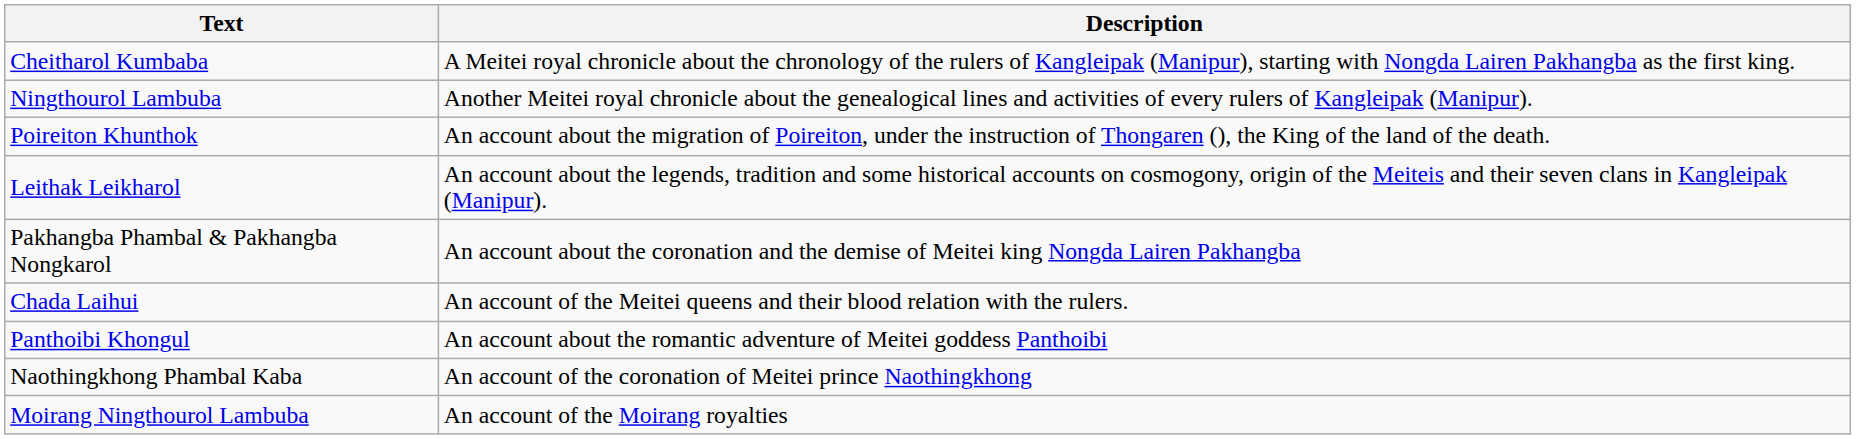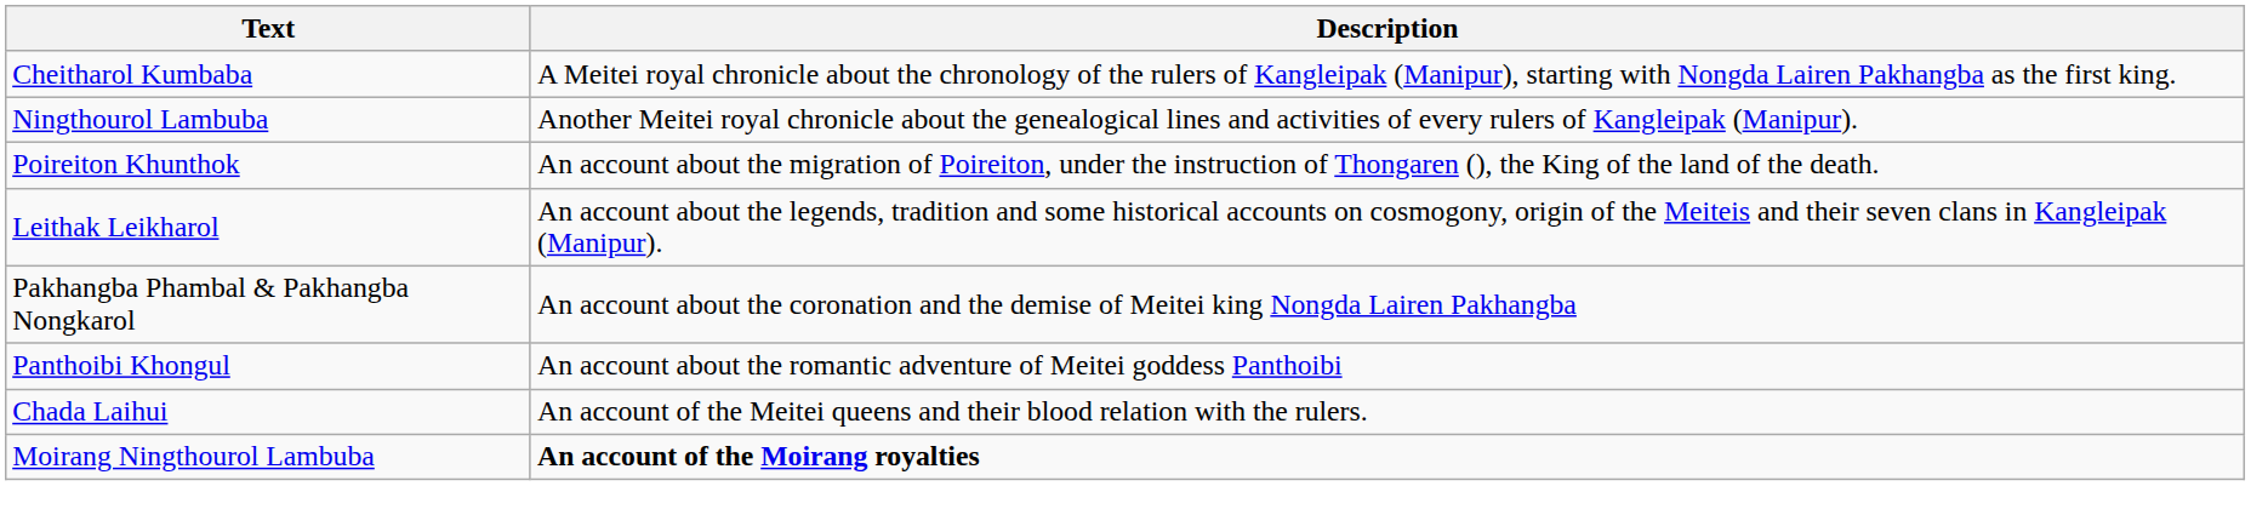 <table class = "wikitable">
 <tr>
 <th>Text</th>
 <th>Description</th>
 </tr>
 <tr>
 <td><a href='#'>Cheitharol Kumbaba</a></td>
 <td>A Meitei royal chronicle about the chronology of the rulers of <a href='#'>Kangleipak</a> (<a href='#'>Manipur</a>), starting with <a href='#'>Nongda Lairen Pakhangba</a> as the first king.</td>
 </tr>
 <tr>
 <td><a href='#'>Ningthourol Lambuba</a></td>
 <td>Another Meitei royal chronicle about the genealogical lines and activities of every rulers of <a href='#'>Kangleipak</a> (<a href='#'>Manipur</a>).</td>
 </tr>
 <tr>
 <td><a href='#'>Poireiton Khunthok</a></td>
 <td>An account about the migration of <a href='#'>Poireiton</a>, under the instruction of <a href='#'>Thongaren</a> (), the King of the land of the death.</td>
 </tr>
 <tr>
 <td><a href='#'>Leithak Leikharol</a></td>
 <td>An account about the legends, tradition and some historical accounts on cosmogony, origin of the <a href='#'>Meiteis</a> and their seven clans in <a href='#'>Kangleipak</a> (<a href='#'>Manipur</a>).</td>
 </tr>
 <tr>
 <td>Pakhangba Phambal & Pakhangba Nongkarol</td>
 <td>An account about the coronation and the demise of Meitei king <a href='#'>Nongda Lairen Pakhangba</a></td>
 </tr>
 <tr>
+<td><a href='#'>Panthoibi Khongul</a></td>
+<td>An account about the romantic adventure of Meitei goddess <a href='#'>Panthoibi</a></td>
+</tr>
+<tr>
 <td><a href='#'>Chada Laihui</a></td>
 <td>An account of the Meitei queens and their blood relation with the rulers.</td>
 </tr>
 <tr>
-<td><a href='#'>Panthoibi Khongul</a></td>
-<td>An account about the romantic adventure of Meitei goddess <a href='#'>Panthoibi</a></td>
-</tr>
-<tr>
-<td>Naothingkhong Phambal Kaba</td>
-<td>An account of the coronation of Meitei prince <a href='#'>Naothingkhong</a></td>
-</tr>
-<tr>
 <td><a href='#'>Moirang Ningthourol Lambuba</a></td>
-<td>An account of the <a href='#'>Moirang</a> royalties</td>
+<td><strong>An account of the <a href='#'>Moirang</a> royalties</strong></td>
 </tr>
 </table>
